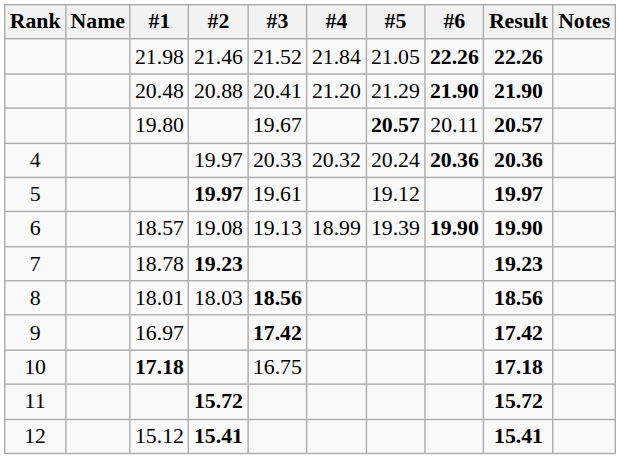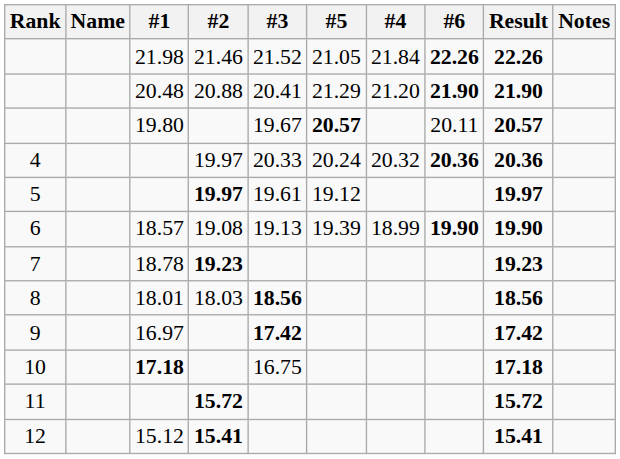 <table class="wikitable sortable" style="text-align:center">
 <tr>
 <th>Rank</th>
 <th>Name</th>
 <th>#1</th>
 <th>#2</th>
 <th>#3</th>
+<th>#5</th>
 <th>#4</th>
-<th>#5</th>
 <th>#6</th>
 <th>Result</th>
 <th>Notes</th>
 </tr>
 <tr>
 <td></td>
 <td align="left"></td>
 <td>21.98</td>
 <td>21.46</td>
 <td>21.52</td>
+<td>21.05</td>
 <td>21.84</td>
-<td>21.05</td>
 <td><strong>22.26</strong></td>
 <td><strong>22.26</strong></td>
 <td></td>
 </tr>
 <tr>
 <td></td>
 <td align="left"></td>
 <td>20.48</td>
 <td>20.88</td>
 <td>20.41</td>
+<td>21.29</td>
 <td>21.20</td>
-<td>21.29</td>
 <td><strong>21.90</strong></td>
 <td><strong>21.90</strong></td>
 <td></td>
 </tr>
 <tr>
 <td></td>
 <td align="left"></td>
 <td>19.80</td>
 <td></td>
 <td>19.67</td>
+<td><strong>20.57</strong></td>
 <td></td>
-<td><strong>20.57</strong></td>
 <td>20.11</td>
 <td><strong>20.57</strong></td>
 <td></td>
 </tr>
 <tr>
 <td>4</td>
 <td align="left"></td>
 <td></td>
 <td>19.97</td>
 <td>20.33</td>
+<td>20.24</td>
 <td>20.32</td>
-<td>20.24</td>
 <td><strong>20.36</strong></td>
 <td><strong>20.36</strong></td>
 <td></td>
 </tr>
 <tr>
 <td>5</td>
 <td align="left"></td>
 <td></td>
 <td><strong>19.97</strong></td>
 <td>19.61</td>
+<td>19.12</td>
 <td></td>
-<td>19.12</td>
 <td></td>
 <td><strong>19.97</strong></td>
 <td></td>
 </tr>
 <tr>
 <td>6</td>
 <td align="left"></td>
 <td>18.57</td>
 <td>19.08</td>
 <td>19.13</td>
+<td>19.39</td>
 <td>18.99</td>
-<td>19.39</td>
 <td><strong>19.90</strong></td>
 <td><strong>19.90</strong></td>
 <td></td>
 </tr>
 <tr>
 <td>7</td>
 <td align="left"></td>
 <td>18.78</td>
 <td><strong>19.23</strong></td>
 <td></td>
 <td></td>
 <td></td>
 <td></td>
 <td><strong>19.23</strong></td>
 <td></td>
 </tr>
 <tr>
 <td>8</td>
 <td align="left"></td>
 <td>18.01</td>
 <td>18.03</td>
 <td><strong>18.56</strong></td>
 <td></td>
 <td></td>
 <td></td>
 <td><strong>18.56</strong></td>
 <td></td>
 </tr>
 <tr>
 <td>9</td>
 <td align="left"></td>
 <td>16.97</td>
 <td></td>
 <td><strong>17.42</strong></td>
 <td></td>
 <td></td>
 <td></td>
 <td><strong>17.42</strong></td>
 <td></td>
 </tr>
 <tr>
 <td>10</td>
 <td align="left"></td>
 <td><strong>17.18</strong></td>
 <td></td>
 <td>16.75</td>
 <td></td>
 <td></td>
 <td></td>
 <td><strong>17.18</strong></td>
 <td></td>
 </tr>
 <tr>
 <td>11</td>
 <td align="left"></td>
 <td></td>
 <td><strong>15.72</strong></td>
 <td></td>
 <td></td>
 <td></td>
 <td></td>
 <td><strong>15.72</strong></td>
 <td></td>
 </tr>
 <tr>
 <td>12</td>
 <td align="left"></td>
 <td>15.12</td>
 <td><strong>15.41</strong></td>
 <td></td>
 <td></td>
 <td></td>
 <td></td>
 <td><strong>15.41</strong></td>
 <td></td>
 </tr>
 </table>
